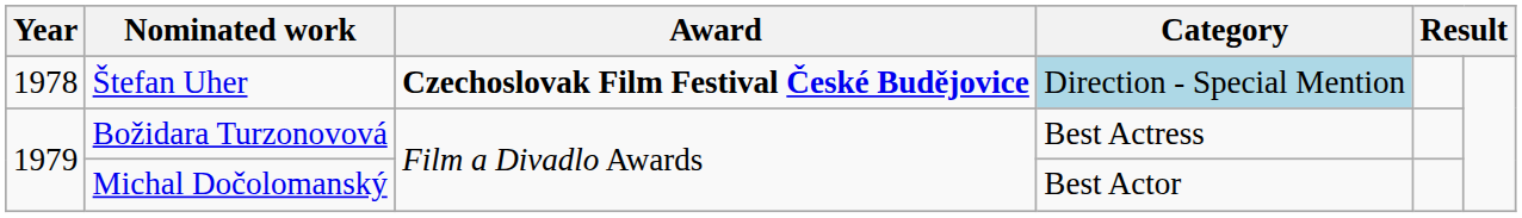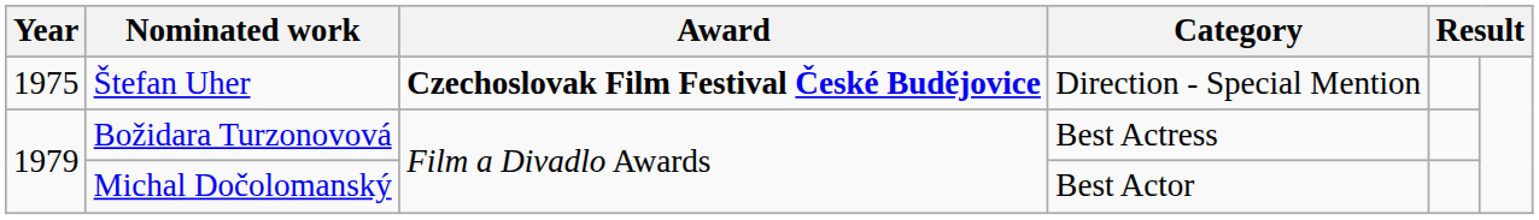 <table class=wikitable>
 <tr>
 <th>Year</th>
 <th>Nominated work</th>
 <th>Award</th>
 <th>Category</th>
 <th colspan=2>Result</th>
 </tr>
 <tr>
-<td>1978</td>
+<td>1975</td>
 <td><a href='#'>Štefan Uher</a></td>
 <td><strong>Czechoslovak Film Festival <a href='#'>České Budějovice</a></strong></td>
-<td style="background: lightblue;">Direction - Special Mention</td>
+<td>Direction - Special Mention</td>
 <td></td>
 <td align=center rowspan=3></td>
 </tr>
 <tr>
 <td rowspan=2>1979</td>
 <td><a href='#'>Božidara Turzonovová</a></td>
 <td rowspan=2><em>Film a Divadlo</em> Awards</td>
 <td>Best Actress</td>
 <td></td>
 </tr>
 <tr>
 <td><a href='#'>Michal Dočolomanský</a></td>
 <td>Best Actor</td>
 <td></td>
 </tr>
 </table>
